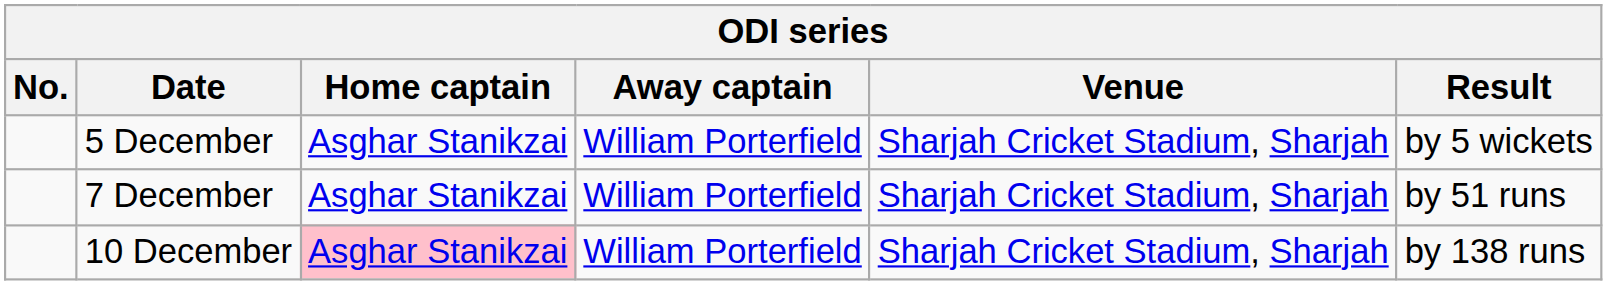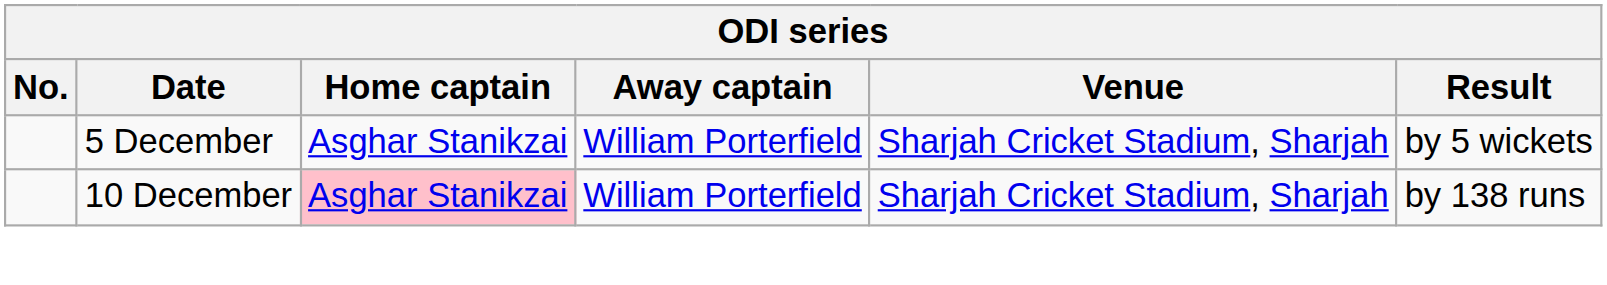 <table class="wikitable">
 <tr>
 <th colspan="6">ODI series</th>
 </tr>
 <tr>
 <th>No.</th>
 <th>Date</th>
 <th>Home captain</th>
 <th>Away captain</th>
 <th>Venue</th>
 <th>Result</th>
 </tr>
 <tr>
 <td></td>
 <td>5 December</td>
 <td><a href='#'>Asghar Stanikzai</a></td>
 <td><a href='#'>William Porterfield</a></td>
 <td><a href='#'>Sharjah Cricket Stadium</a>, <a href='#'>Sharjah</a></td>
 <td> by 5 wickets</td>
 </tr>
 <tr>
 <td></td>
-<td>7 December</td>
-<td><a href='#'>Asghar Stanikzai</a></td>
-<td><a href='#'>William Porterfield</a></td>
-<td><a href='#'>Sharjah Cricket Stadium</a>, <a href='#'>Sharjah</a></td>
-<td> by 51 runs</td>
-</tr>
-<tr>
-<td></td>
 <td>10 December</td>
 <td style="background: pink;"><a href='#'>Asghar Stanikzai</a></td>
 <td><a href='#'>William Porterfield</a></td>
 <td><a href='#'>Sharjah Cricket Stadium</a>, <a href='#'>Sharjah</a></td>
 <td> by 138 runs</td>
 </tr>
 </table>
